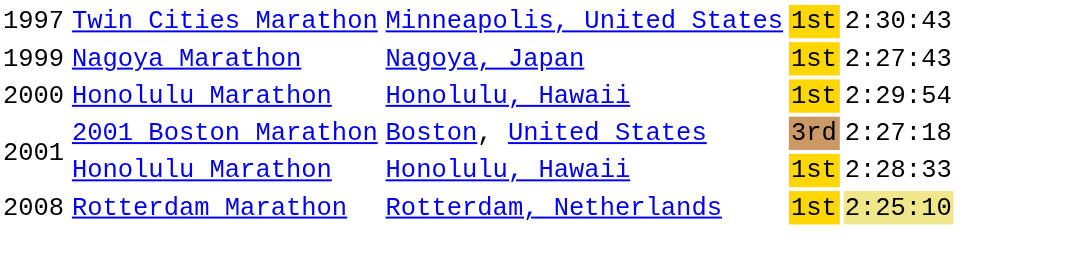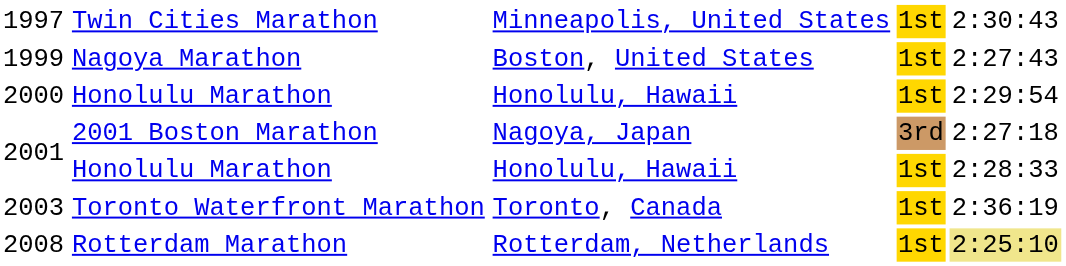 <table>
 <tr>
 <td>1997</td>
 <td><a href='#'>Twin Cities Marathon</a></td>
 <td><a href='#'>Minneapolis, United States</a></td>
 <td bgcolor="gold">1st</td>
 <td>2:30:43</td>
 </tr>
 <tr>
 <td>1999</td>
 <td><a href='#'>Nagoya Marathon</a></td>
-<td><a href='#'>Nagoya, Japan</a></td>
+<td><a href='#'>Boston</a>, <a href='#'>United States</a></td>
 <td bgcolor=gold>1st</td>
 <td>2:27:43</td>
 </tr>
 <tr>
 <td>2000</td>
 <td><a href='#'>Honolulu Marathon</a></td>
 <td><a href='#'>Honolulu, Hawaii</a></td>
 <td bgcolor="gold">1st</td>
 <td>2:29:54</td>
 </tr>
 <tr>
 <td rowspan=2>2001</td>
 <td><a href='#'>2001 Boston Marathon</a></td>
-<td><a href='#'>Boston</a>, <a href='#'>United States</a></td>
+<td><a href='#'>Nagoya, Japan</a></td>
 <td bgcolor="cc9966">3rd</td>
 <td>2:27:18</td>
 </tr>
 <tr>
 <td><a href='#'>Honolulu Marathon</a></td>
 <td><a href='#'>Honolulu, Hawaii</a></td>
 <td bgcolor="gold">1st</td>
 <td>2:28:33</td>
 </tr>
 <tr>
+<td>2003</td>
+<td><a href='#'>Toronto Waterfront Marathon</a></td>
+<td><a href='#'>Toronto</a>, <a href='#'>Canada</a></td>
+<td bgcolor="gold">1st</td>
+<td>2:36:19</td>
+</tr>
+<tr>
 <td>2008</td>
 <td><a href='#'>Rotterdam Marathon</a></td>
 <td><a href='#'>Rotterdam, Netherlands</a></td>
 <td bgcolor="gold">1st</td>
 <td style="background: khaki;">2:25:10</td>
 </tr>
 </table>
